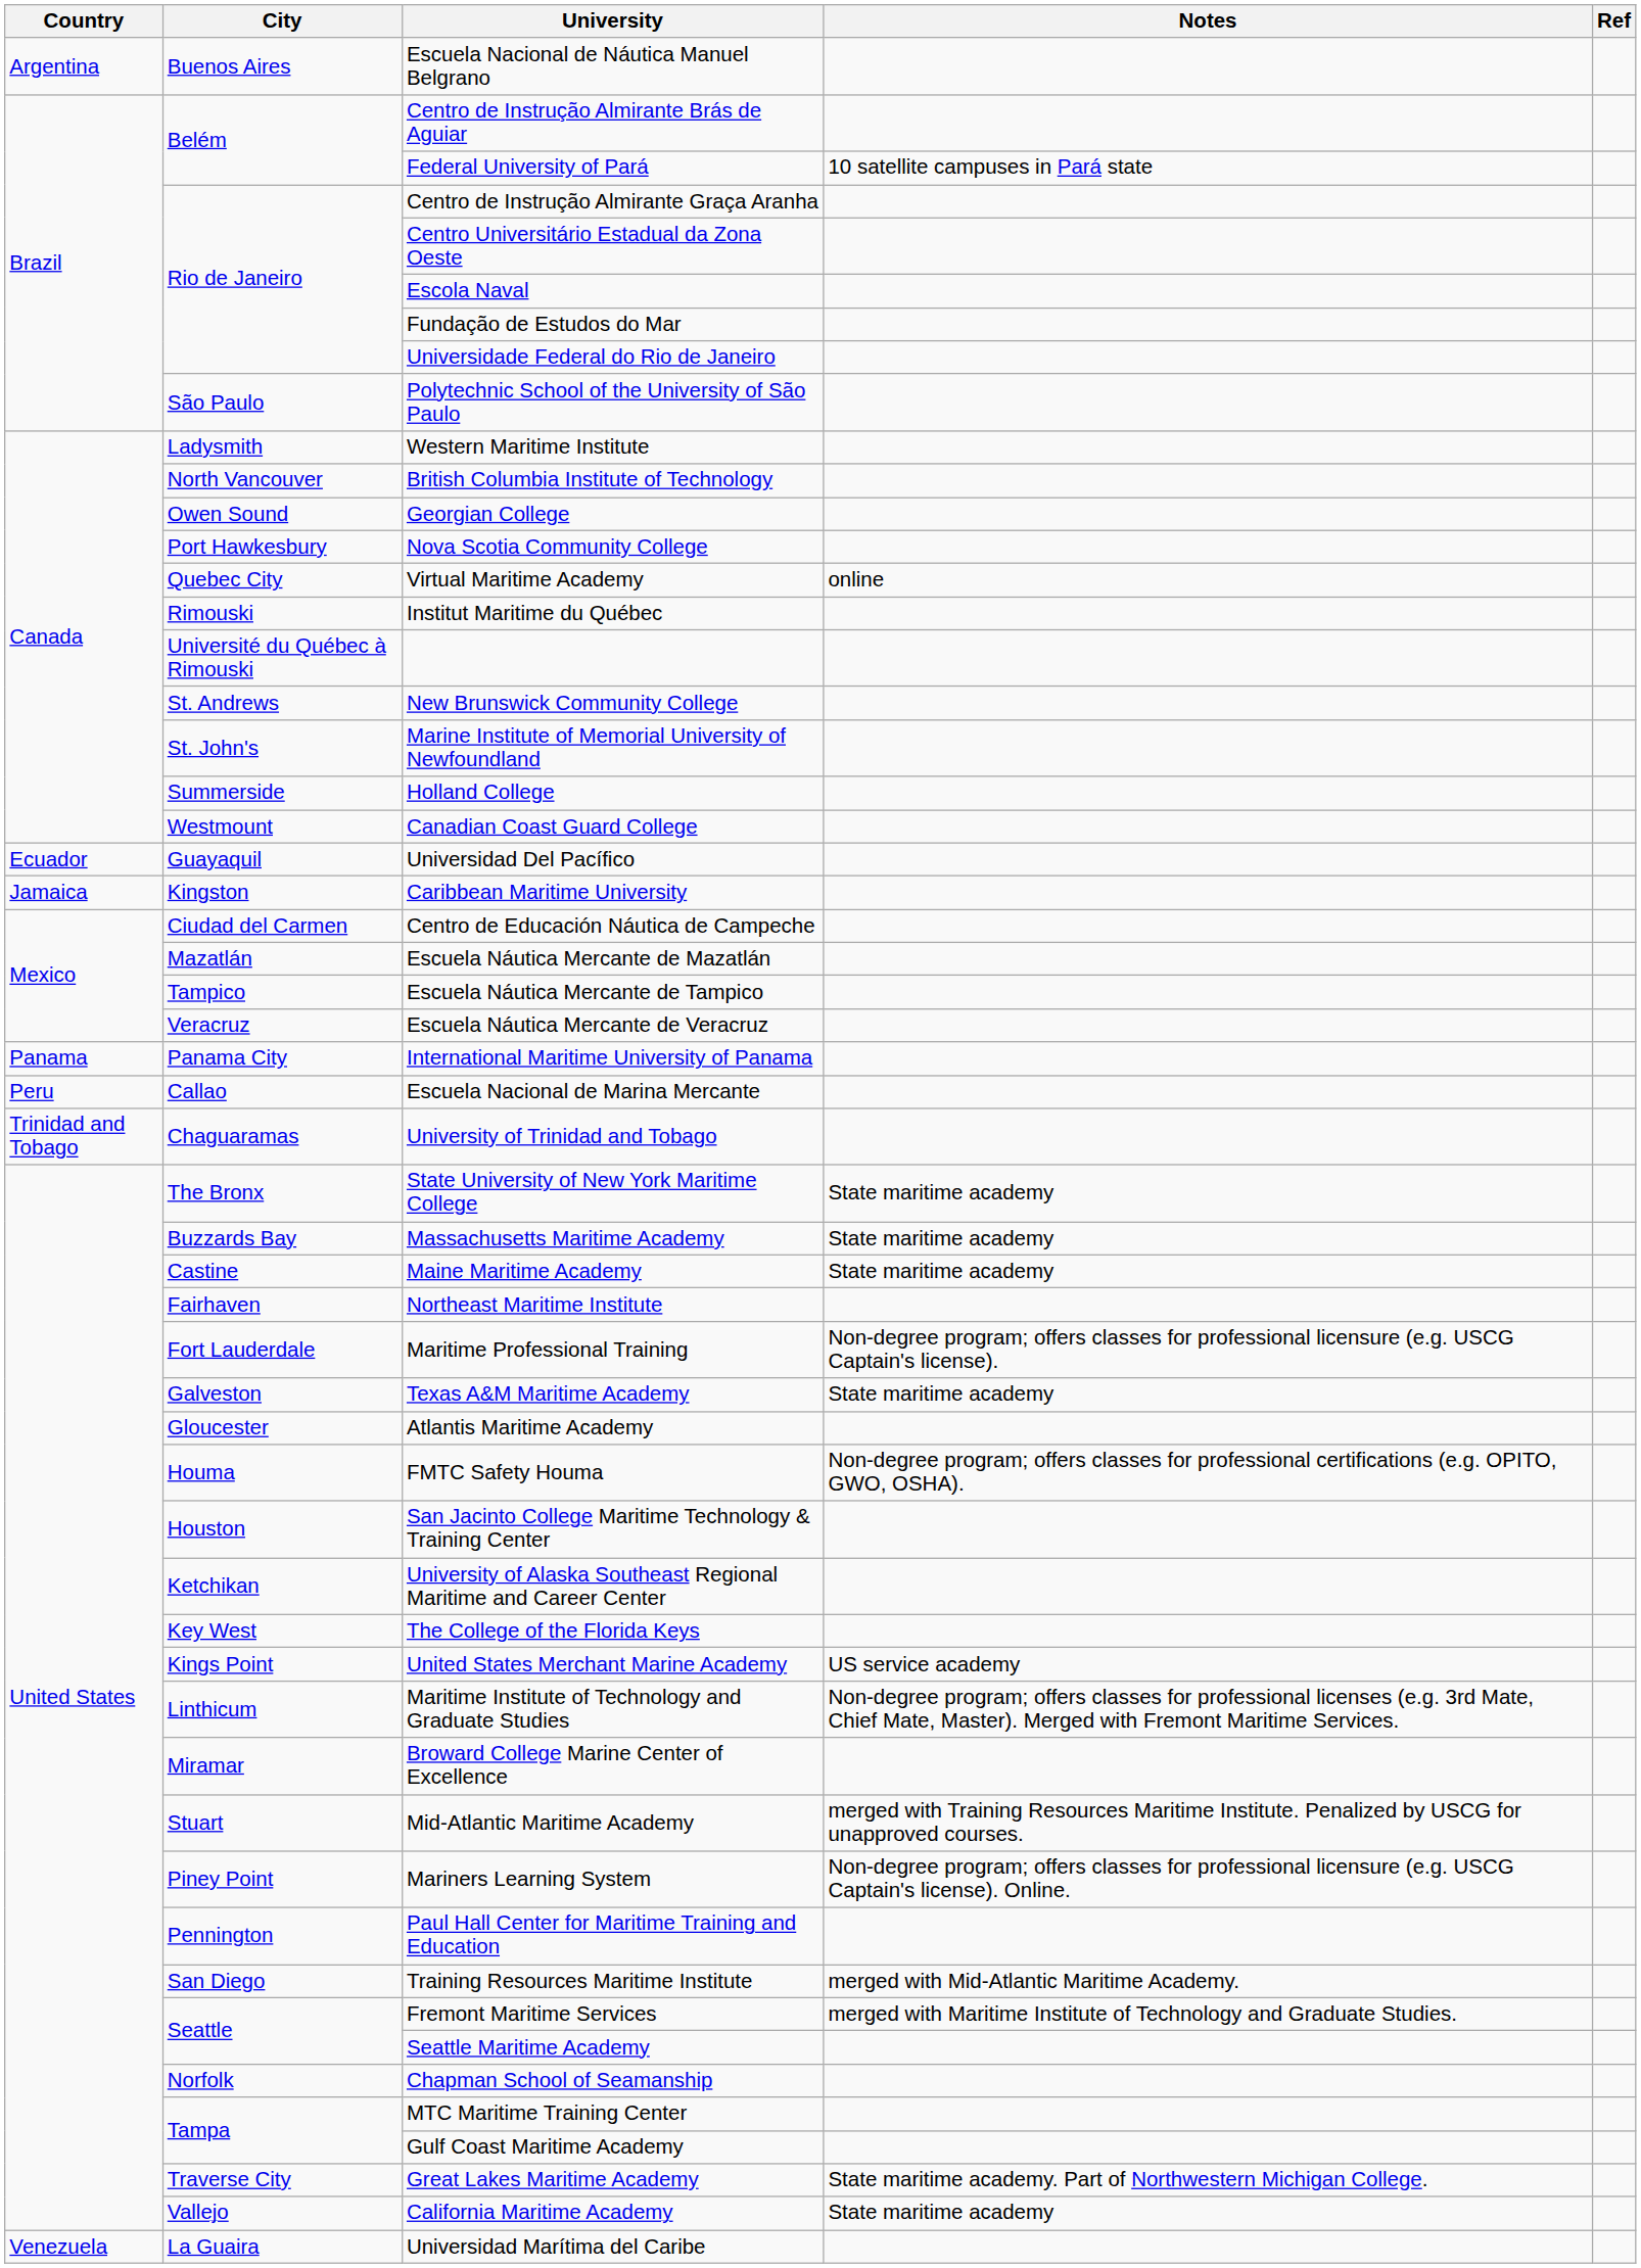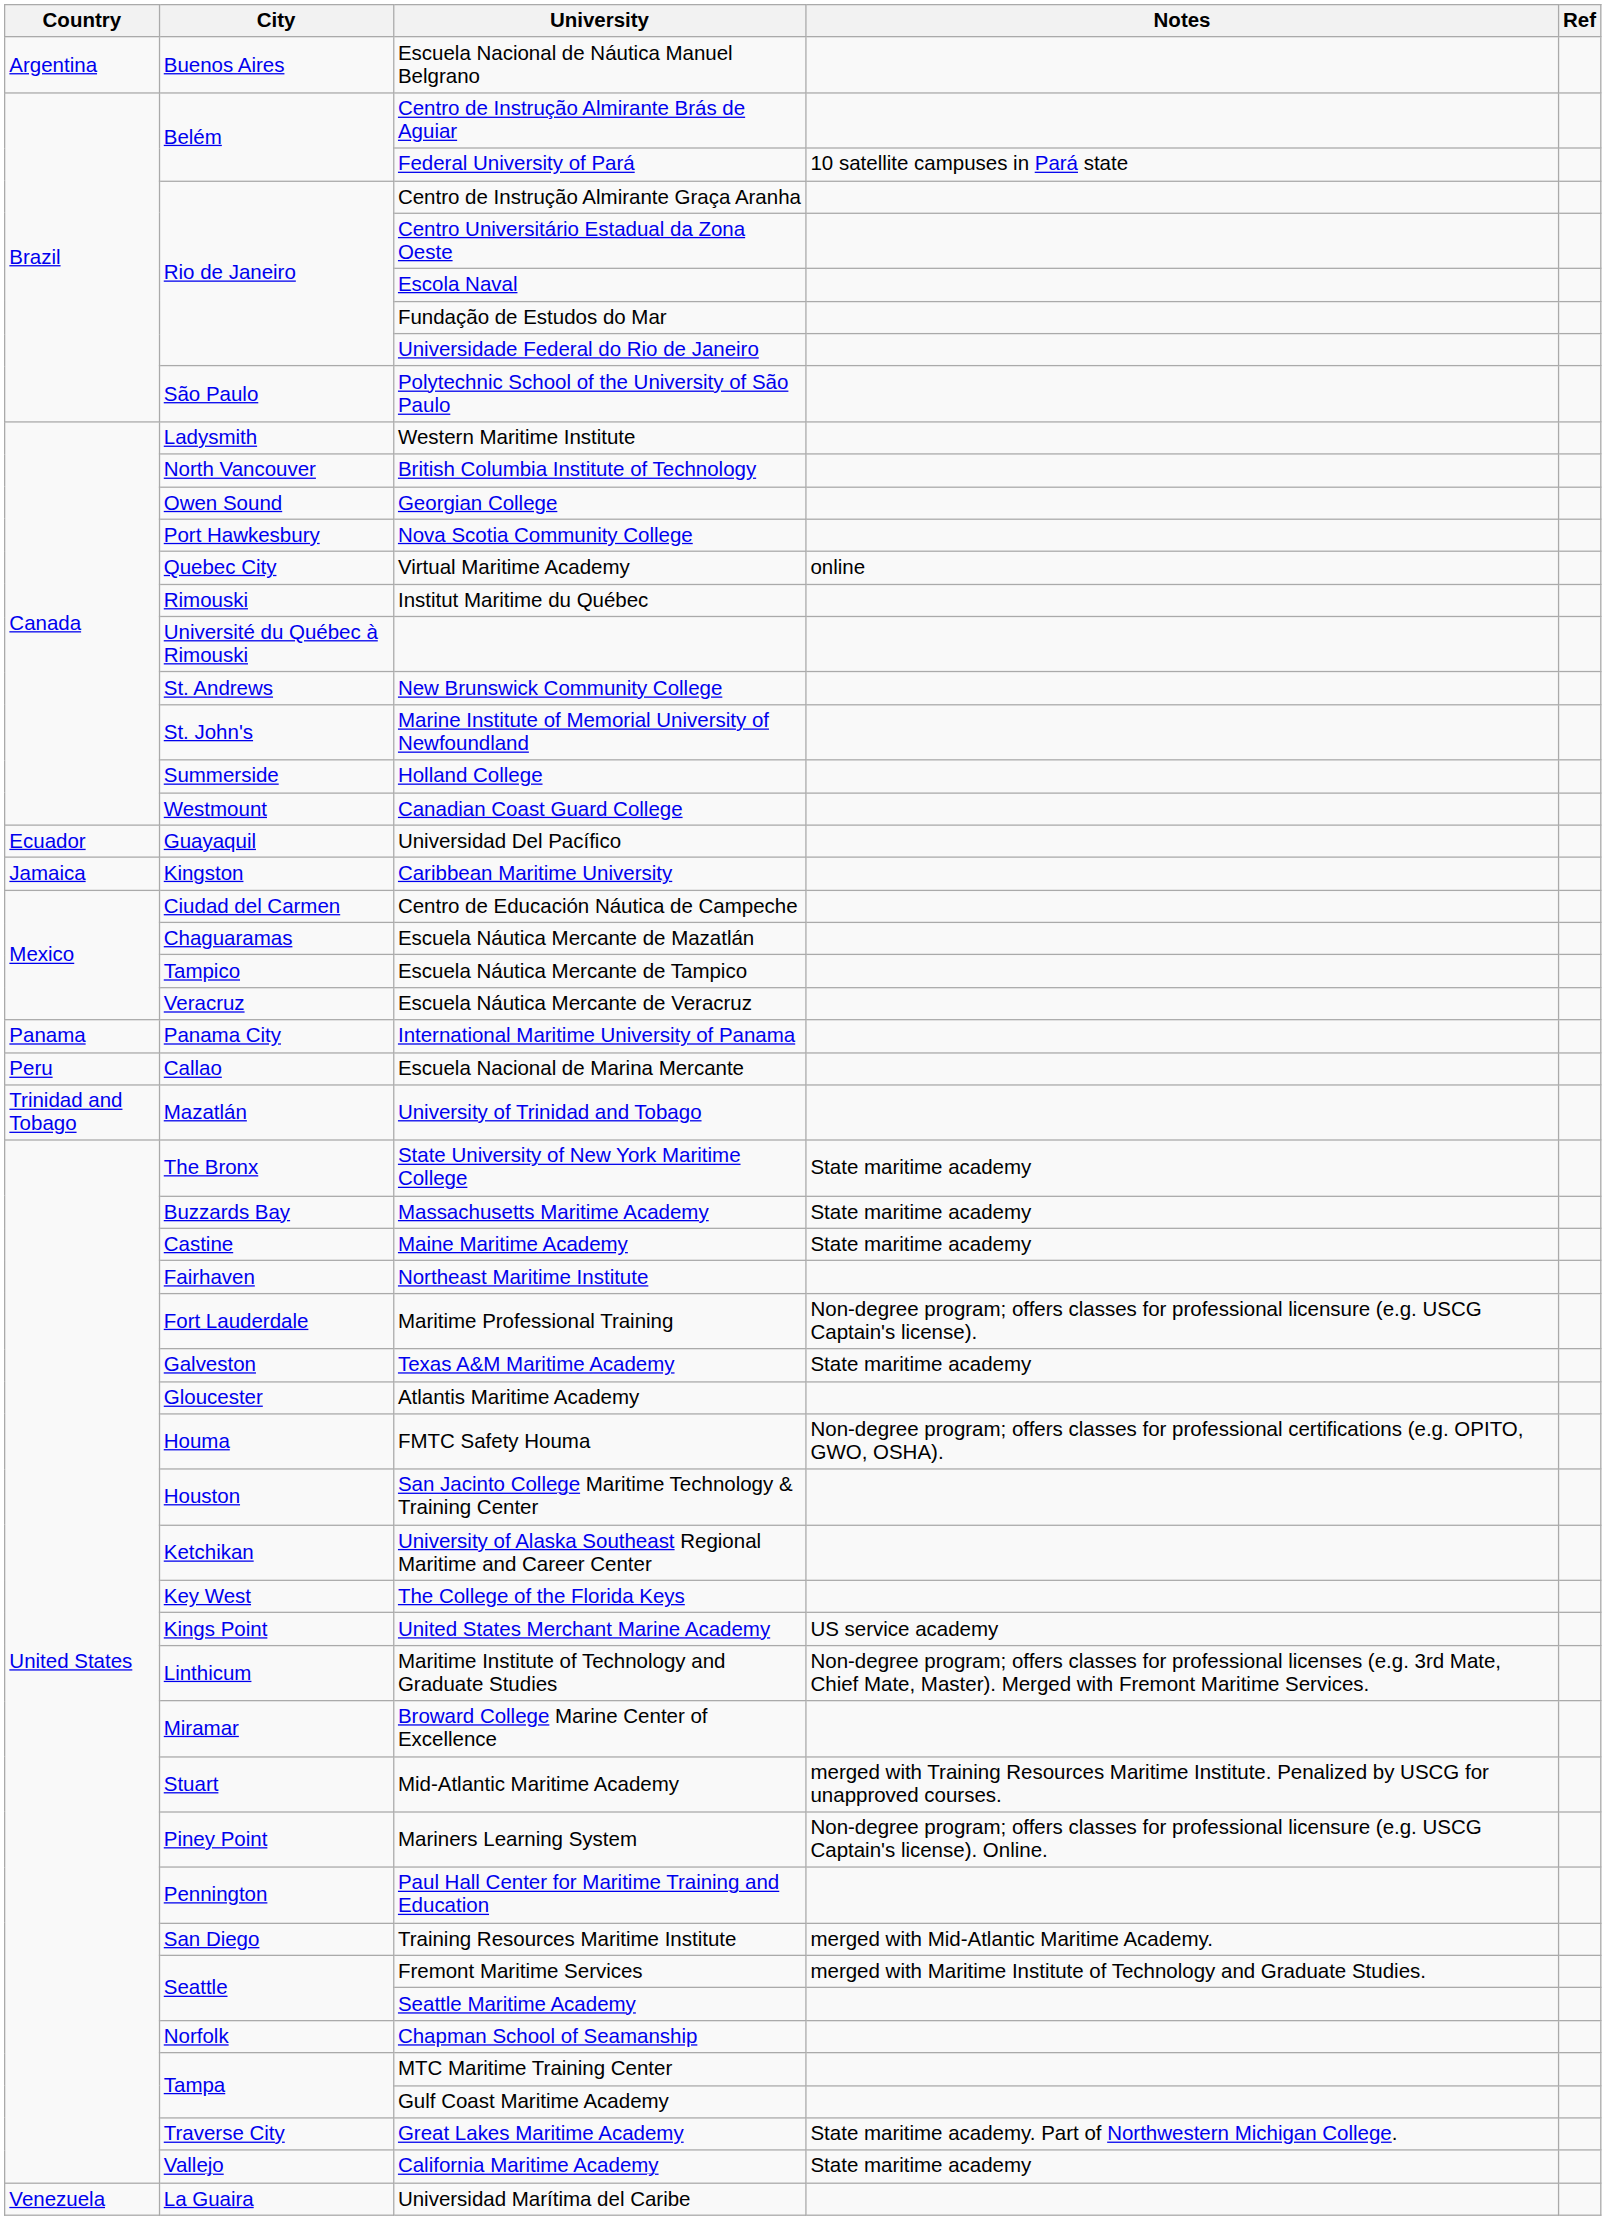 <table class="wikitable unsortable">
 <tr>
 <th>Country</th>
 <th>City</th>
 <th>University</th>
 <th>Notes</th>
 <th>Ref</th>
 </tr>
 <tr>
 <td><a href='#'>Argentina</a></td>
 <td><a href='#'>Buenos Aires</a></td>
 <td>Escuela Nacional de Náutica Manuel Belgrano</td>
 <td></td>
 <td></td>
 </tr>
 <tr>
 <td rowspan="8"><a href='#'>Brazil</a></td>
 <td rowspan="2"><a href='#'>Belém</a></td>
 <td><a href='#'>Centro de Instrução Almirante Brás de Aguiar</a></td>
 <td></td>
 <td></td>
 </tr>
 <tr>
 <td><a href='#'>Federal University of Pará</a></td>
 <td>10 satellite campuses in <a href='#'>Pará</a> state</td>
 <td></td>
 </tr>
 <tr>
 <td rowspan="5"><a href='#'>Rio de Janeiro</a></td>
 <td>Centro de Instrução Almirante Graça Aranha</td>
 <td></td>
 <td></td>
 </tr>
 <tr>
 <td><a href='#'>Centro Universitário Estadual da Zona Oeste</a></td>
 <td></td>
 <td></td>
 </tr>
 <tr>
 <td><a href='#'>Escola Naval</a></td>
 <td></td>
 <td></td>
 </tr>
 <tr>
 <td>Fundação de Estudos do Mar</td>
 <td></td>
 <td></td>
 </tr>
 <tr>
 <td><a href='#'>Universidade Federal do Rio de Janeiro</a></td>
 <td></td>
 <td></td>
 </tr>
 <tr>
 <td><a href='#'>São Paulo</a></td>
 <td><a href='#'>Polytechnic School of the University of São Paulo</a></td>
 <td></td>
 <td></td>
 </tr>
 <tr>
 <td rowspan="11"><a href='#'>Canada</a></td>
 <td><a href='#'>Ladysmith</a></td>
 <td>Western Maritime Institute</td>
 <td></td>
 <td></td>
 </tr>
 <tr>
 <td><a href='#'>North Vancouver</a></td>
 <td><a href='#'>British Columbia Institute of Technology</a></td>
 <td></td>
 <td></td>
 </tr>
 <tr>
 <td><a href='#'>Owen Sound</a></td>
 <td><a href='#'>Georgian College</a></td>
 <td></td>
 <td></td>
 </tr>
 <tr>
 <td><a href='#'>Port Hawkesbury</a></td>
 <td><a href='#'>Nova Scotia Community College</a></td>
 <td></td>
 <td></td>
 </tr>
 <tr>
 <td><a href='#'>Quebec City</a></td>
 <td>Virtual Maritime Academy</td>
 <td>online</td>
 <td></td>
 </tr>
 <tr>
 <td><a href='#'>Rimouski</a></td>
 <td>Institut Maritime du Québec</td>
 <td></td>
 <td></td>
 </tr>
 <tr>
 <td><a href='#'>Université du Québec à Rimouski</a></td>
 <td></td>
 <td></td>
 </tr>
 <tr>
 <td><a href='#'>St. Andrews</a></td>
 <td><a href='#'>New Brunswick Community College</a></td>
 <td></td>
 <td></td>
 </tr>
 <tr>
 <td><a href='#'>St. John's</a></td>
 <td><a href='#'>Marine Institute of Memorial University of Newfoundland</a></td>
 <td></td>
 <td></td>
 </tr>
 <tr>
 <td><a href='#'>Summerside</a></td>
 <td><a href='#'>Holland College</a></td>
 <td></td>
 <td></td>
 </tr>
 <tr>
 <td><a href='#'>Westmount</a></td>
 <td><a href='#'>Canadian Coast Guard College</a></td>
 <td></td>
 <td></td>
 </tr>
 <tr>
 <td><a href='#'>Ecuador</a></td>
 <td><a href='#'>Guayaquil</a></td>
 <td>Universidad Del Pacífico</td>
 <td></td>
 <td></td>
 </tr>
 <tr>
 <td><a href='#'>Jamaica</a></td>
 <td><a href='#'>Kingston</a></td>
 <td><a href='#'>Caribbean Maritime University</a></td>
 <td></td>
 <td></td>
 </tr>
 <tr>
 <td rowspan="4"><a href='#'>Mexico</a></td>
 <td><a href='#'>Ciudad del Carmen</a></td>
 <td>Centro de Educación Náutica de Campeche</td>
 <td></td>
 <td></td>
 </tr>
 <tr>
-<td><a href='#'>Mazatlán</a></td>
+<td><a href='#'>Chaguaramas</a></td>
 <td>Escuela Náutica Mercante de Mazatlán</td>
 <td></td>
 <td></td>
 </tr>
 <tr>
 <td><a href='#'>Tampico</a></td>
 <td>Escuela Náutica Mercante de Tampico</td>
 <td></td>
 <td></td>
 </tr>
 <tr>
 <td><a href='#'>Veracruz</a></td>
 <td>Escuela Náutica Mercante de Veracruz</td>
 <td></td>
 <td></td>
 </tr>
 <tr>
 <td><a href='#'>Panama</a></td>
 <td><a href='#'>Panama City</a></td>
 <td><a href='#'>International Maritime University of Panama</a></td>
 <td></td>
 <td></td>
 </tr>
 <tr>
 <td><a href='#'>Peru</a></td>
 <td><a href='#'>Callao</a></td>
 <td>Escuela Nacional de Marina Mercante</td>
 <td></td>
 <td></td>
 </tr>
 <tr>
 <td><a href='#'>Trinidad and Tobago</a></td>
-<td><a href='#'>Chaguaramas</a></td>
+<td><a href='#'>Mazatlán</a></td>
 <td><a href='#'>University of Trinidad and Tobago</a></td>
 <td></td>
 <td></td>
 </tr>
 <tr>
 <td rowspan="25"><a href='#'>United States</a></td>
 <td><a href='#'>The Bronx</a></td>
 <td><a href='#'>State University of New York Maritime College</a></td>
 <td>State maritime academy</td>
 <td></td>
 </tr>
 <tr>
 <td><a href='#'>Buzzards Bay</a></td>
 <td><a href='#'>Massachusetts Maritime Academy</a></td>
 <td>State maritime academy</td>
 <td></td>
 </tr>
 <tr>
 <td><a href='#'>Castine</a></td>
 <td><a href='#'>Maine Maritime Academy</a></td>
 <td>State maritime academy</td>
 <td></td>
 </tr>
 <tr>
 <td><a href='#'>Fairhaven</a></td>
 <td><a href='#'>Northeast Maritime Institute</a></td>
 <td></td>
 <td></td>
 </tr>
 <tr>
 <td><a href='#'>Fort Lauderdale</a></td>
 <td>Maritime Professional Training</td>
 <td>Non-degree program; offers classes for professional licensure (e.g. USCG Captain's license).</td>
 <td></td>
 </tr>
 <tr>
 <td><a href='#'>Galveston</a></td>
 <td><a href='#'>Texas A&M Maritime Academy</a></td>
 <td>State maritime academy</td>
 <td></td>
 </tr>
 <tr>
 <td><a href='#'>Gloucester</a></td>
 <td>Atlantis Maritime Academy</td>
 <td></td>
 <td></td>
 </tr>
 <tr>
 <td><a href='#'>Houma</a></td>
 <td>FMTC Safety Houma</td>
 <td>Non-degree program; offers classes for professional certifications (e.g. OPITO, GWO, OSHA).</td>
 <td></td>
 </tr>
 <tr>
 <td><a href='#'>Houston</a></td>
 <td><a href='#'>San Jacinto College</a> Maritime Technology & Training Center</td>
 <td></td>
 <td></td>
 </tr>
 <tr>
 <td><a href='#'>Ketchikan</a></td>
 <td><a href='#'>University of Alaska Southeast</a> Regional Maritime and Career Center</td>
 <td></td>
 <td></td>
 </tr>
 <tr>
 <td><a href='#'>Key West</a></td>
 <td><a href='#'>The College of the Florida Keys</a></td>
 <td></td>
 <td></td>
 </tr>
 <tr>
 <td><a href='#'>Kings Point</a></td>
 <td><a href='#'>United States Merchant Marine Academy</a></td>
 <td>US service academy</td>
 <td></td>
 </tr>
 <tr>
 <td><a href='#'>Linthicum</a></td>
 <td>Maritime Institute of Technology and Graduate Studies</td>
 <td>Non-degree program; offers classes for professional licenses (e.g. 3rd Mate, Chief Mate, Master). Merged with Fremont Maritime Services.</td>
 <td></td>
 </tr>
 <tr>
 <td><a href='#'>Miramar</a></td>
 <td><a href='#'>Broward College</a> Marine Center of Excellence</td>
 <td></td>
 <td></td>
 </tr>
 <tr>
 <td><a href='#'>Stuart</a></td>
 <td>Mid-Atlantic Maritime Academy</td>
 <td>merged with Training Resources Maritime Institute. Penalized by USCG for unapproved courses.</td>
 <td></td>
 </tr>
 <tr>
 <td><a href='#'>Piney Point</a></td>
 <td>Mariners Learning System</td>
 <td>Non-degree program; offers classes for professional licensure (e.g. USCG Captain's license). Online.</td>
 <td></td>
 </tr>
 <tr>
 <td><a href='#'>Pennington</a></td>
 <td><a href='#'>Paul Hall Center for Maritime Training and Education</a></td>
 <td></td>
 <td></td>
 </tr>
 <tr>
 <td><a href='#'>San Diego</a></td>
 <td>Training Resources Maritime Institute</td>
 <td>merged with Mid-Atlantic Maritime Academy.</td>
 <td></td>
 </tr>
 <tr>
 <td rowspan="2"><a href='#'>Seattle</a></td>
 <td>Fremont Maritime Services</td>
 <td>merged with Maritime Institute of Technology and Graduate Studies.</td>
 <td></td>
 </tr>
 <tr>
 <td><a href='#'>Seattle Maritime Academy</a></td>
 <td></td>
 <td></td>
 </tr>
 <tr>
 <td><a href='#'>Norfolk</a></td>
 <td><a href='#'>Chapman School of Seamanship</a></td>
 <td></td>
 <td></td>
 </tr>
 <tr>
 <td rowspan="2"><a href='#'>Tampa</a></td>
 <td>MTC Maritime Training Center</td>
 <td></td>
 <td></td>
 </tr>
 <tr>
 <td>Gulf Coast Maritime Academy</td>
 <td></td>
 <td></td>
 </tr>
 <tr>
 <td><a href='#'>Traverse City</a></td>
 <td><a href='#'>Great Lakes Maritime Academy</a></td>
 <td>State maritime academy. Part of <a href='#'>Northwestern Michigan College</a>.</td>
 <td></td>
 </tr>
 <tr>
 <td><a href='#'>Vallejo</a></td>
 <td><a href='#'>California Maritime Academy</a></td>
 <td>State maritime academy</td>
 <td></td>
 </tr>
 <tr>
 <td><a href='#'>Venezuela</a></td>
 <td><a href='#'>La Guaira</a></td>
 <td>Universidad Marítima del Caribe</td>
 <td></td>
 <td></td>
 </tr>
 </table>
